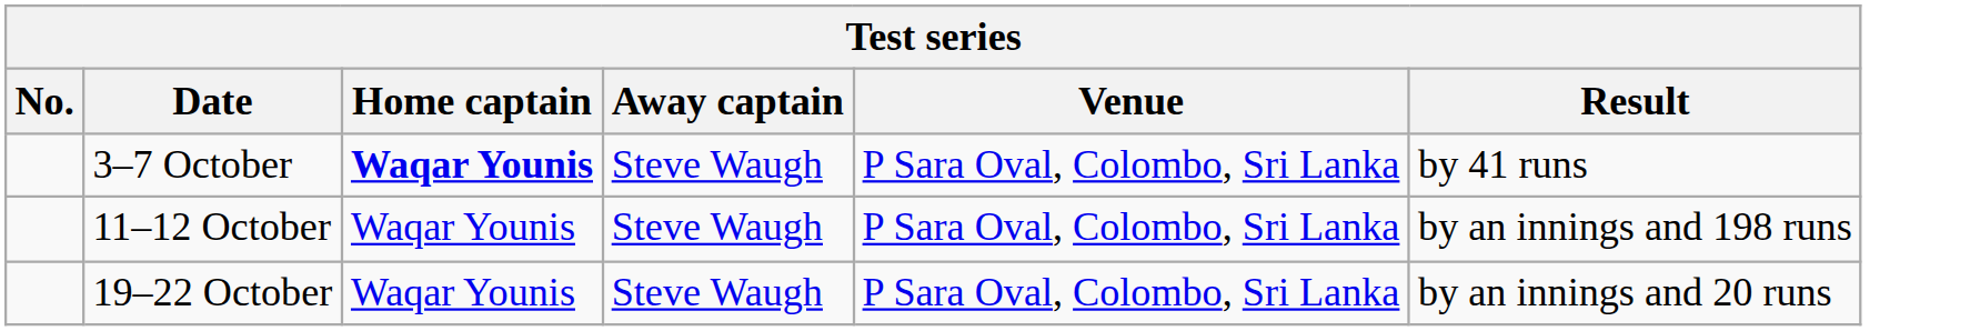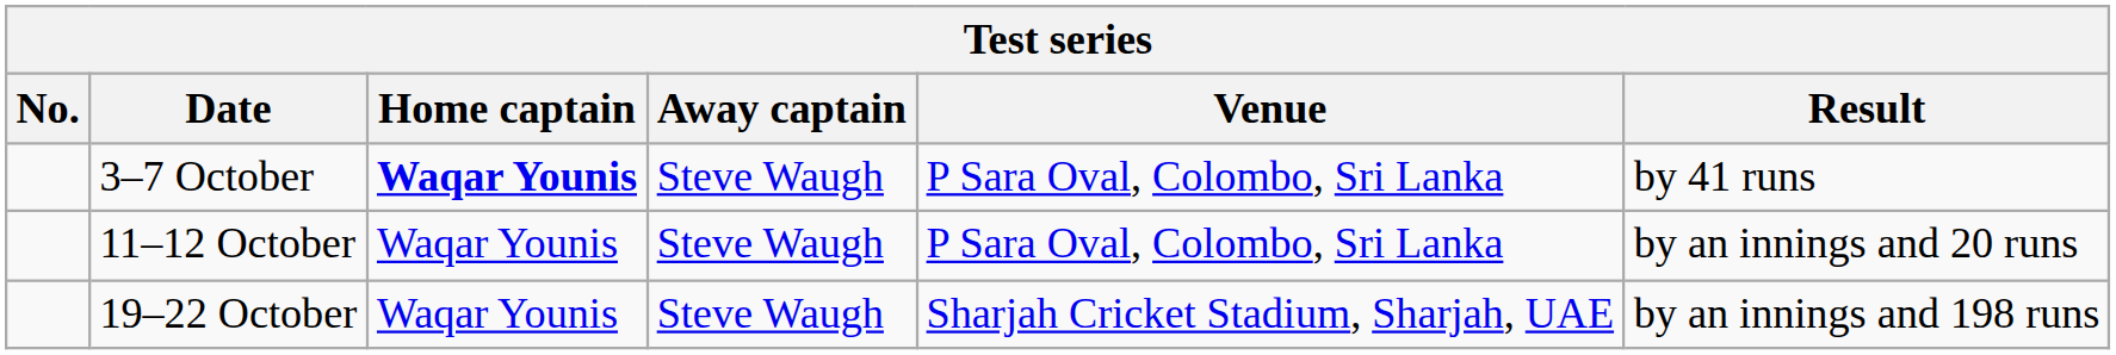 <table class="wikitable">
 <tr>
 <th colspan="9">Test series</th>
 </tr>
 <tr>
 <th>No.</th>
 <th>Date</th>
 <th>Home captain</th>
 <th>Away captain</th>
 <th>Venue</th>
 <th>Result</th>
 </tr>
 <tr>
 <td></td>
 <td>3–7 October</td>
 <td><strong><a href='#'>Waqar Younis</a></strong></td>
 <td><a href='#'>Steve Waugh</a></td>
 <td><a href='#'>P Sara Oval</a>, <a href='#'>Colombo</a>, <a href='#'>Sri Lanka</a></td>
 <td> by 41 runs</td>
 </tr>
 <tr>
 <td></td>
 <td>11–12 October</td>
 <td><a href='#'>Waqar Younis</a></td>
 <td><a href='#'>Steve Waugh</a></td>
 <td><a href='#'>P Sara Oval</a>, <a href='#'>Colombo</a>, <a href='#'>Sri Lanka</a></td>
-<td> by an innings and 198 runs</td>
+<td> by an innings and 20 runs</td>
 </tr>
 <tr>
 <td></td>
 <td>19–22 October</td>
 <td><a href='#'>Waqar Younis</a></td>
 <td><a href='#'>Steve Waugh</a></td>
-<td><a href='#'>P Sara Oval</a>, <a href='#'>Colombo</a>, <a href='#'>Sri Lanka</a></td>
-<td> by an innings and 20 runs</td>
+<td><a href='#'>Sharjah Cricket Stadium</a>, <a href='#'>Sharjah</a>, <a href='#'>UAE</a></td>
+<td> by an innings and 198 runs</td>
 </tr>
 </table>
